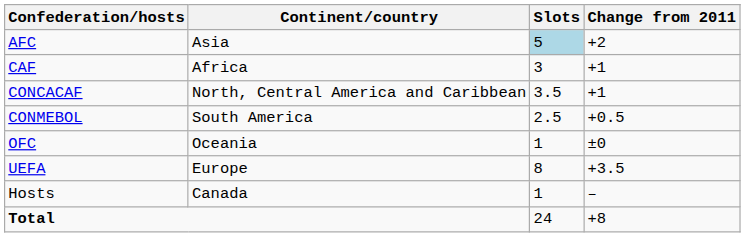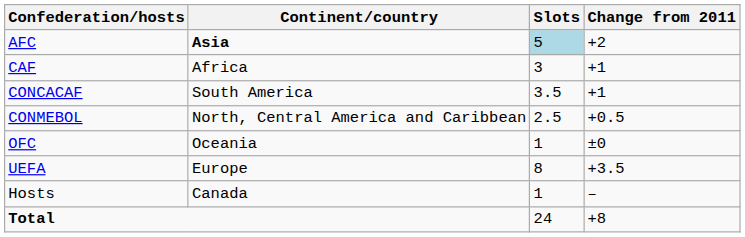 <table class="wikitable mw-collapsible mw-collapsed">
 <tr>
 <th>Confederation/hosts</th>
 <th>Continent/country</th>
 <th>Slots</th>
 <th>Change from 2011</th>
 </tr>
 <tr>
 <td><a href='#'>AFC</a></td>
-<td>Asia</td>
+<td><strong>Asia</strong></td>
 <td style="background: lightblue;">5</td>
 <td>+2</td>
 </tr>
 <tr>
 <td><a href='#'>CAF</a></td>
 <td>Africa</td>
 <td>3</td>
 <td>+1</td>
 </tr>
 <tr>
 <td><a href='#'>CONCACAF</a></td>
-<td>North, Central America and Caribbean</td>
+<td>South America</td>
 <td>3.5</td>
 <td>+1</td>
 </tr>
 <tr>
 <td><a href='#'>CONMEBOL</a></td>
-<td>South America</td>
+<td>North, Central America and Caribbean</td>
 <td>2.5</td>
 <td>+0.5</td>
 </tr>
 <tr>
 <td><a href='#'>OFC</a></td>
 <td>Oceania</td>
 <td>1</td>
 <td>±0</td>
 </tr>
 <tr>
 <td><a href='#'>UEFA</a></td>
 <td>Europe</td>
 <td>8</td>
 <td>+3.5</td>
 </tr>
 <tr>
 <td>Hosts</td>
 <td>Canada</td>
 <td>1</td>
 <td>–</td>
 </tr>
 <tr>
 <td colspan=2><strong>Total</strong></td>
 <td>24</td>
 <td>+8</td>
 </tr>
 </table>
